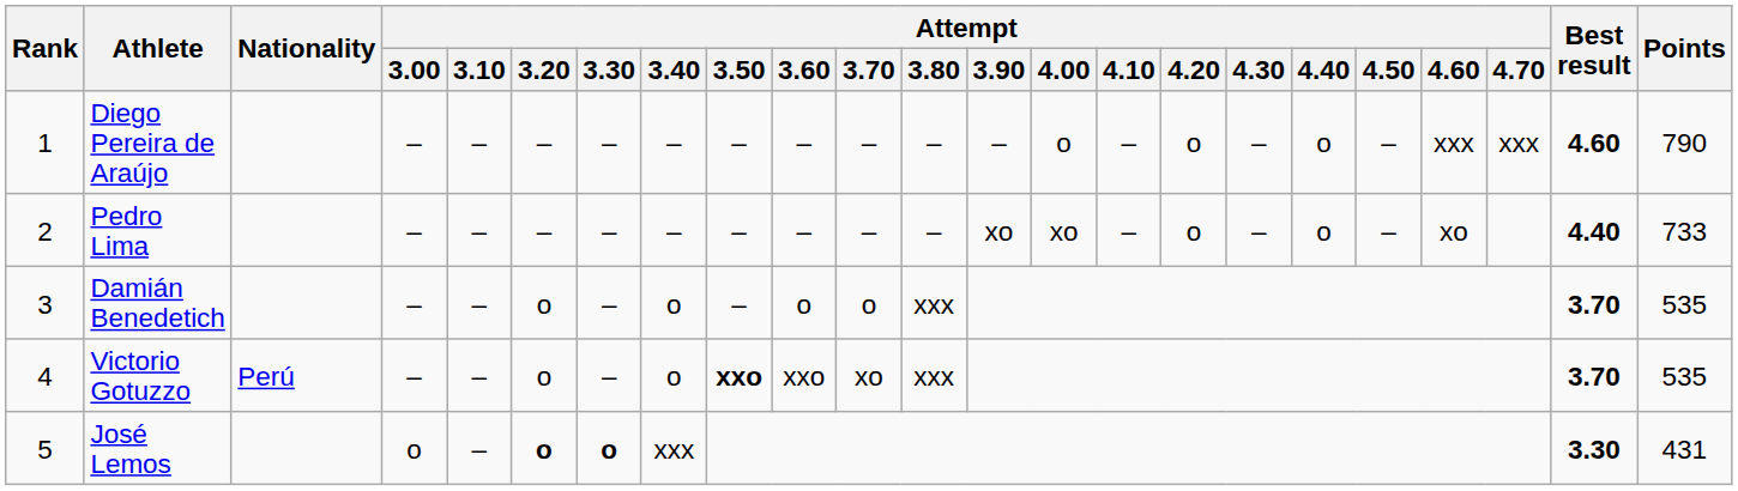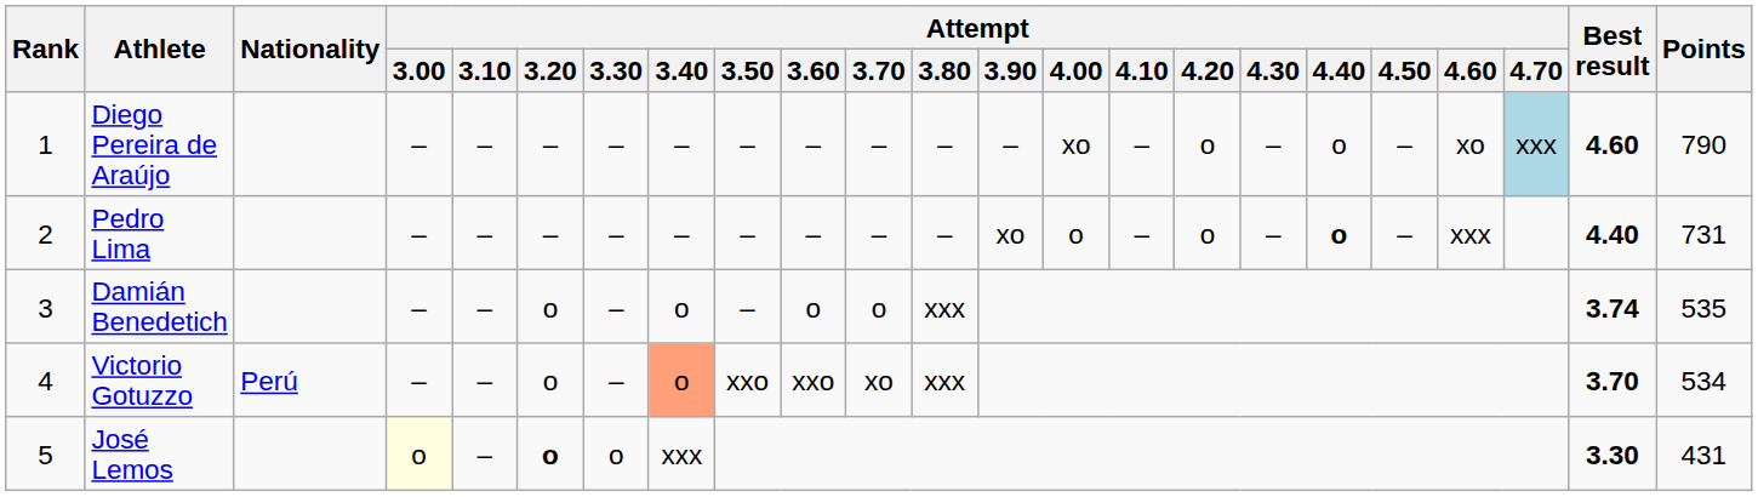 <table class="wikitable"  style="width:35em; font-size:95%; text-align:center;">
 <tr>
 <th rowspan=2>Rank</th>
 <th rowspan="2" style="width:150px;">Athlete</th>
 <th rowspan="2" style="width:100px;">Nationality</th>
 <th colspan="18" style="width:600px;">Attempt</th>
 <th rowspan="2" style="width:80px;">Best result</th>
 <th rowspan=2>Points</th>
 </tr>
 <tr>
 <th>3.00</th>
 <th>3.10</th>
 <th>3.20</th>
 <th>3.30</th>
 <th>3.40</th>
 <th>3.50</th>
 <th>3.60</th>
 <th>3.70</th>
 <th>3.80</th>
 <th>3.90</th>
 <th>4.00</th>
 <th>4.10</th>
 <th>4.20</th>
 <th>4.30</th>
 <th>4.40</th>
 <th>4.50</th>
 <th>4.60</th>
 <th>4.70</th>
 </tr>
 <tr>
 <td>1</td>
 <td align=left><a href='#'>Diego Pereira de Araújo</a></td>
 <td align=left></td>
 <td>–</td>
 <td>–</td>
 <td>–</td>
 <td>–</td>
 <td>–</td>
 <td>–</td>
 <td>–</td>
 <td>–</td>
 <td>–</td>
 <td>–</td>
-<td>o</td>
+<td>xo</td>
 <td>–</td>
 <td>o</td>
 <td>–</td>
 <td>o</td>
 <td>–</td>
-<td>xxx</td>
-<td>xxx</td>
+<td>xo</td>
+<td style="background: lightblue;">xxx</td>
 <td><strong>4.60</strong></td>
 <td>790</td>
 </tr>
 <tr>
 <td>2</td>
 <td align=left><a href='#'>Pedro Lima</a></td>
 <td align=left></td>
 <td>–</td>
 <td>–</td>
 <td>–</td>
 <td>–</td>
 <td>–</td>
 <td>–</td>
 <td>–</td>
 <td>–</td>
 <td>–</td>
 <td>xo</td>
-<td>xo</td>
-<td>–</td>
 <td>o</td>
 <td>–</td>
 <td>o</td>
 <td>–</td>
-<td>xo</td>
+<td><strong>o</strong></td>
+<td>–</td>
+<td>xxx</td>
 <td></td>
 <td><strong>4.40</strong></td>
-<td>733</td>
+<td>731</td>
 </tr>
 <tr>
 <td>3</td>
 <td align=left><a href='#'>Damián Benedetich</a></td>
 <td align=left></td>
 <td>–</td>
 <td>–</td>
 <td>o</td>
 <td>–</td>
 <td>o</td>
 <td>–</td>
 <td>o</td>
 <td>o</td>
 <td>xxx</td>
 <td colspan=9></td>
-<td><strong>3.70</strong></td>
+<td><strong>3.74</strong></td>
 <td>535</td>
 </tr>
 <tr>
 <td>4</td>
 <td align=left><a href='#'>Victorio Gotuzzo</a></td>
 <td align=left> <a href='#'>Perú</a></td>
 <td>–</td>
 <td>–</td>
 <td>o</td>
 <td>–</td>
-<td>o</td>
-<td><strong>xxo</strong></td>
+<td style="background: lightsalmon;">o</td>
+<td>xxo</td>
 <td>xxo</td>
 <td>xo</td>
 <td>xxx</td>
 <td colspan=9></td>
 <td><strong>3.70</strong></td>
-<td>535</td>
+<td>534</td>
 </tr>
 <tr>
 <td>5</td>
 <td align=left><a href='#'>José Lemos</a></td>
 <td align=left></td>
-<td>o</td>
+<td style="background: lightyellow;">o</td>
 <td>–</td>
 <td><strong>o</strong></td>
-<td><strong>o</strong></td>
+<td>o</td>
 <td>xxx</td>
 <td colspan=13></td>
 <td><strong>3.30</strong></td>
 <td>431</td>
 </tr>
 </table>
